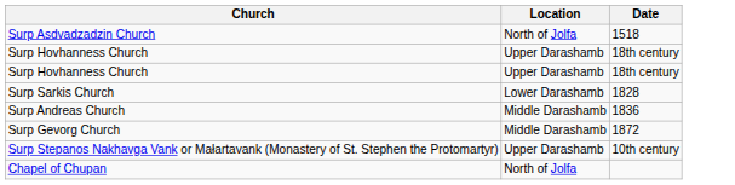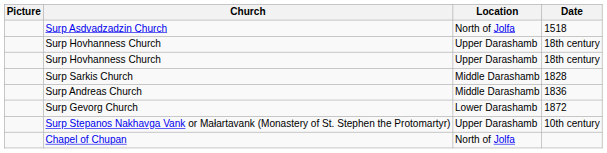 <table class="wikitable sortable">
 <tr>
+<th>Picture</th>
 <th>Church</th>
 <th>Location</th>
 <th>Date</th>
 </tr>
 <tr>
+<td></td>
 <td><a href='#'>Surp Asdvadzadzin Church</a></td>
 <td>North of <a href='#'>Jolfa</a></td>
 <td>1518</td>
 </tr>
 <tr>
+<td></td>
 <td>Surp Hovhanness Church</td>
 <td>Upper Darashamb</td>
 <td>18th century</td>
 </tr>
 <tr>
+<td></td>
 <td>Surp Hovhanness Church</td>
 <td>Upper Darashamb</td>
 <td>18th century</td>
 </tr>
 <tr>
+<td></td>
 <td>Surp Sarkis Church</td>
-<td>Lower Darashamb</td>
+<td>Middle Darashamb</td>
 <td>1828</td>
 </tr>
 <tr>
+<td></td>
 <td>Surp Andreas Church</td>
 <td>Middle Darashamb</td>
 <td>1836</td>
 </tr>
 <tr>
+<td></td>
 <td>Surp Gevorg Church</td>
-<td>Middle Darashamb</td>
+<td>Lower Darashamb</td>
 <td>1872</td>
 </tr>
 <tr>
+<td></td>
 <td><a href='#'>Surp Stepanos Nakhavga Vank</a> or Małartavank (Monastery of St. Stephen the Protomartyr)</td>
 <td>Upper Darashamb</td>
 <td>10th century</td>
 </tr>
 <tr>
+<td></td>
 <td><a href='#'>Chapel of Chupan</a></td>
 <td>North of <a href='#'>Jolfa</a></td>
 <td></td>
 </tr>
 </table>
